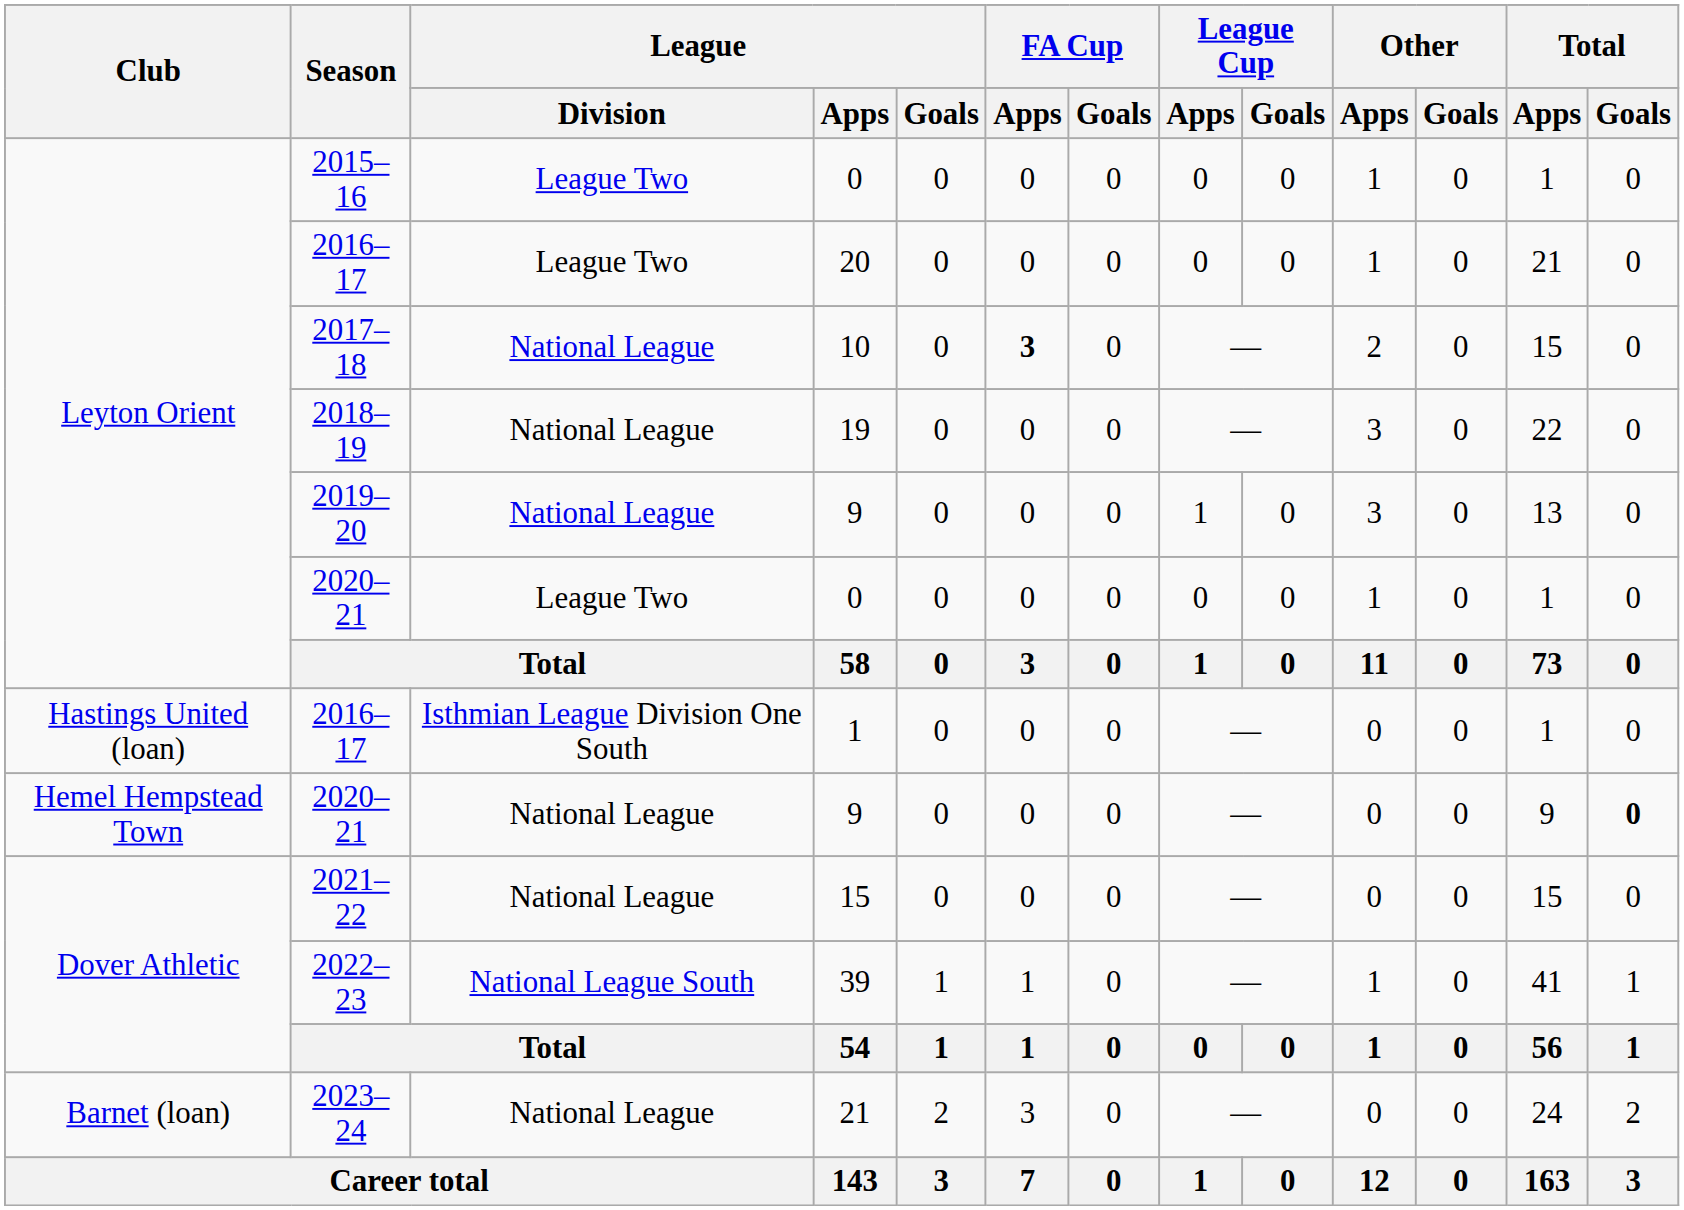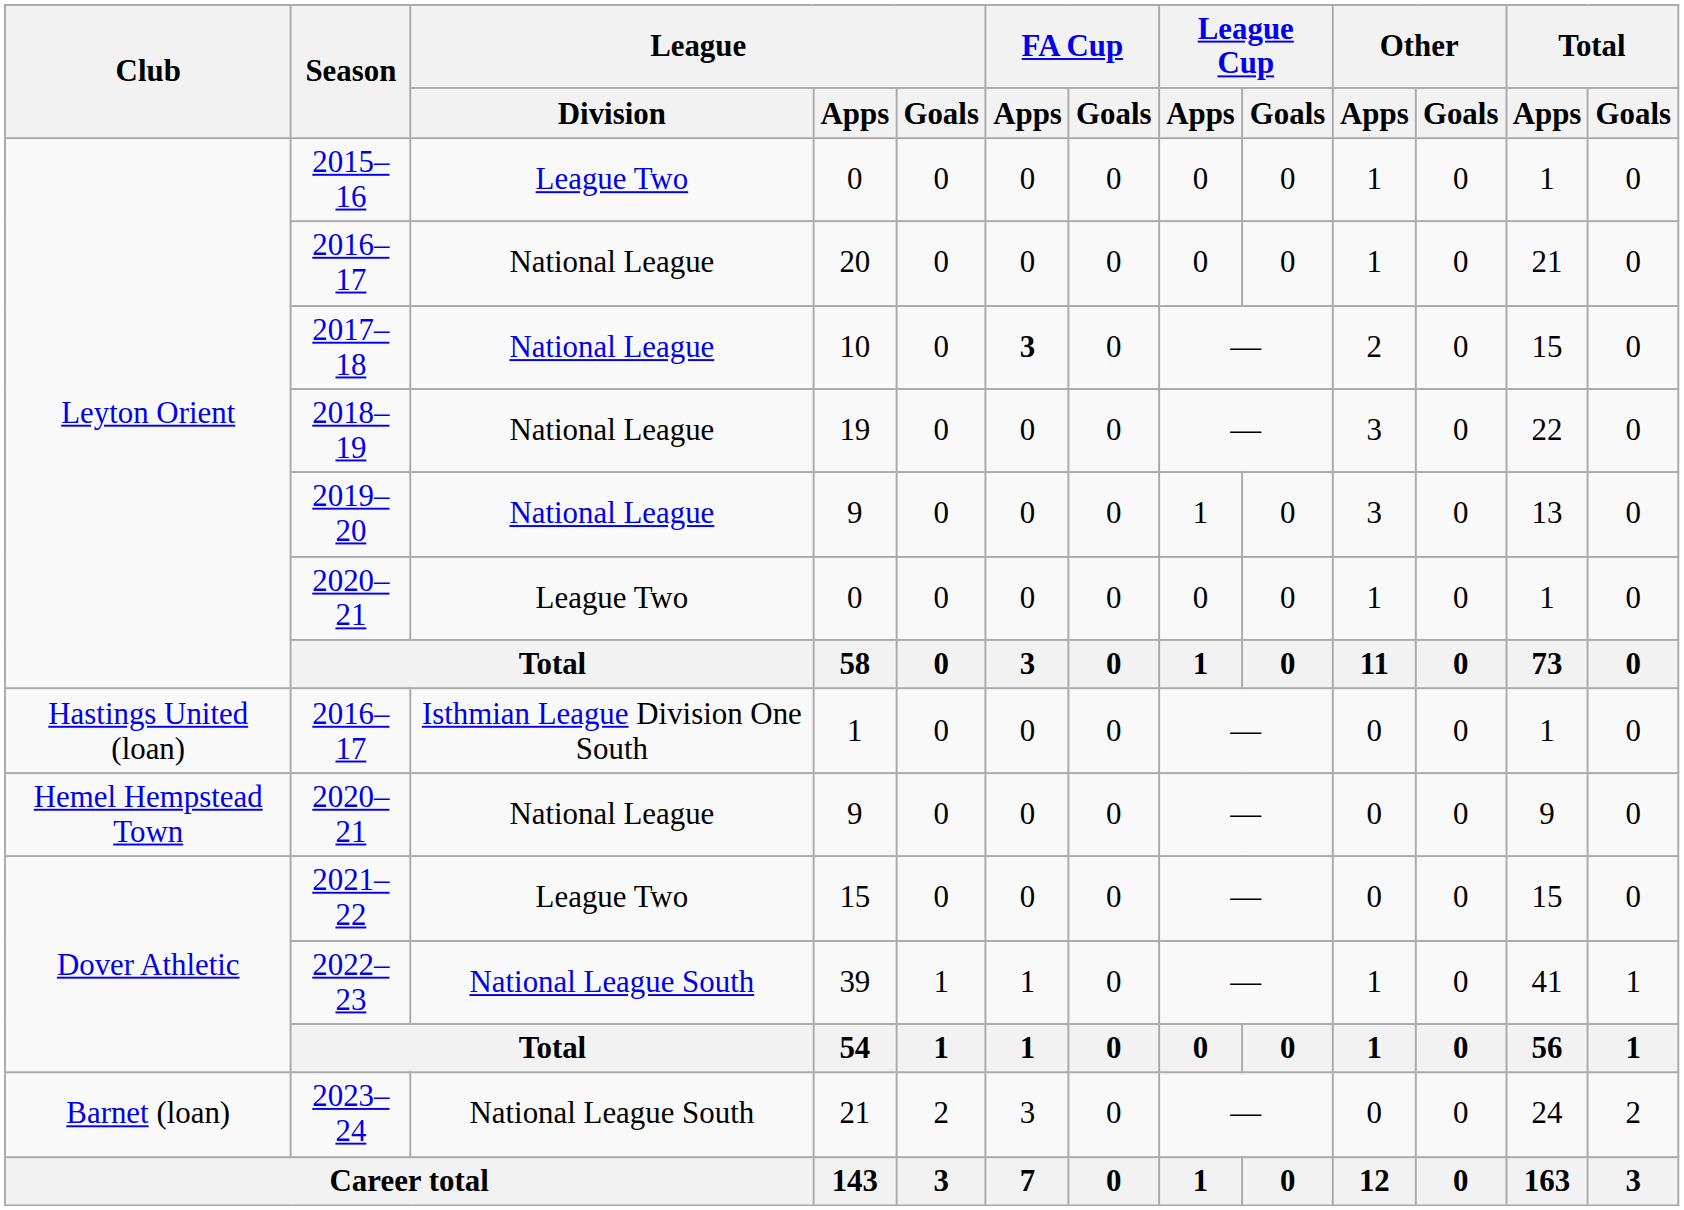 <table class=wikitable style="text-align:center;">
 <tr>
 <th rowspan=2>Club</th>
 <th rowspan=2>Season</th>
 <th colspan=3>League</th>
 <th colspan=2><a href='#'>FA Cup</a></th>
 <th colspan=2><a href='#'>League Cup</a></th>
 <th colspan=2>Other</th>
 <th colspan=2>Total</th>
 </tr>
 <tr>
 <th>Division</th>
 <th>Apps</th>
 <th>Goals</th>
 <th>Apps</th>
 <th>Goals</th>
 <th>Apps</th>
 <th>Goals</th>
 <th>Apps</th>
 <th>Goals</th>
 <th>Apps</th>
 <th>Goals</th>
 </tr>
 <tr>
 <td rowspan="7"><a href='#'>Leyton Orient</a></td>
 <td><a href='#'>2015–16</a></td>
 <td><a href='#'>League Two</a></td>
 <td>0</td>
 <td>0</td>
 <td>0</td>
 <td>0</td>
 <td>0</td>
 <td>0</td>
 <td>1</td>
 <td>0</td>
 <td>1</td>
 <td>0</td>
 </tr>
 <tr>
 <td><a href='#'>2016–17</a></td>
-<td>League Two</td>
+<td>National League</td>
 <td>20</td>
 <td>0</td>
 <td>0</td>
 <td>0</td>
 <td>0</td>
 <td>0</td>
 <td>1</td>
 <td>0</td>
 <td>21</td>
 <td>0</td>
 </tr>
 <tr>
 <td><a href='#'>2017–18</a></td>
 <td><a href='#'>National League</a></td>
 <td>10</td>
 <td>0</td>
 <td><strong>3</strong></td>
 <td>0</td>
 <td colspan=2>—</td>
 <td>2</td>
 <td>0</td>
 <td>15</td>
 <td>0</td>
 </tr>
 <tr>
 <td><a href='#'>2018–19</a></td>
 <td>National League</td>
 <td>19</td>
 <td>0</td>
 <td>0</td>
 <td>0</td>
 <td colspan=2>—</td>
 <td>3</td>
 <td>0</td>
 <td>22</td>
 <td>0</td>
 </tr>
 <tr>
 <td><a href='#'>2019–20</a></td>
 <td><a href='#'>National League</a></td>
 <td>9</td>
 <td>0</td>
 <td>0</td>
 <td>0</td>
 <td>1</td>
 <td>0</td>
 <td>3</td>
 <td>0</td>
 <td>13</td>
 <td>0</td>
 </tr>
 <tr>
 <td><a href='#'>2020–21</a></td>
 <td>League Two</td>
 <td>0</td>
 <td>0</td>
 <td>0</td>
 <td>0</td>
 <td>0</td>
 <td>0</td>
 <td>1</td>
 <td>0</td>
 <td>1</td>
 <td>0</td>
 </tr>
 <tr>
 <th colspan="2">Total</th>
 <th>58</th>
 <th>0</th>
 <th>3</th>
 <th>0</th>
 <th>1</th>
 <th>0</th>
 <th>11</th>
 <th>0</th>
 <th>73</th>
 <th>0</th>
 </tr>
 <tr>
 <td rowspan="1"><a href='#'>Hastings United</a> (loan)</td>
 <td><a href='#'>2016–17</a></td>
 <td><a href='#'>Isthmian League</a> Division One South</td>
 <td>1</td>
 <td>0</td>
 <td>0</td>
 <td>0</td>
 <td colspan=2>—</td>
 <td>0</td>
 <td>0</td>
 <td>1</td>
 <td>0</td>
 </tr>
 <tr>
 <td><a href='#'>Hemel Hempstead Town</a></td>
 <td><a href='#'>2020–21</a></td>
 <td>National League</td>
 <td>9</td>
 <td>0</td>
 <td>0</td>
 <td>0</td>
 <td colspan=2>—</td>
 <td>0</td>
 <td>0</td>
 <td>9</td>
-<td><strong>0</strong></td>
+<td>0</td>
 </tr>
 <tr>
 <td rowspan="3"><a href='#'>Dover Athletic</a></td>
 <td><a href='#'>2021–22</a></td>
-<td>National League</td>
+<td>League Two</td>
 <td>15</td>
 <td>0</td>
 <td>0</td>
 <td>0</td>
 <td colspan="2">—</td>
 <td>0</td>
 <td>0</td>
 <td>15</td>
 <td>0</td>
 </tr>
 <tr>
 <td><a href='#'>2022–23</a></td>
 <td><a href='#'>National League South</a></td>
 <td>39</td>
 <td>1</td>
 <td>1</td>
 <td>0</td>
 <td colspan="2">—</td>
 <td>1</td>
 <td>0</td>
 <td>41</td>
 <td>1</td>
 </tr>
 <tr>
 <th colspan="2">Total</th>
 <th>54</th>
 <th>1</th>
 <th>1</th>
 <th>0</th>
 <th>0</th>
 <th>0</th>
 <th>1</th>
 <th>0</th>
 <th>56</th>
 <th>1</th>
 </tr>
 <tr>
 <td rowspan="1"><a href='#'>Barnet</a> (loan)</td>
 <td><a href='#'>2023–24</a></td>
-<td>National League</td>
+<td>National League South</td>
 <td>21</td>
 <td>2</td>
 <td>3</td>
 <td>0</td>
 <td colspan="2">—</td>
 <td>0</td>
 <td>0</td>
 <td>24</td>
 <td>2</td>
 </tr>
 <tr>
 <th colspan="3">Career total</th>
 <th>143</th>
 <th>3</th>
 <th>7</th>
 <th>0</th>
 <th>1</th>
 <th>0</th>
 <th>12</th>
 <th>0</th>
 <th>163</th>
 <th>3</th>
 </tr>
 </table>
